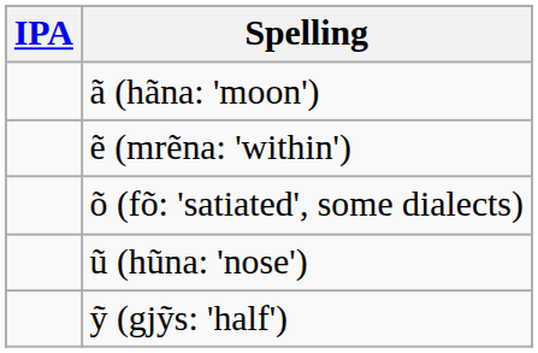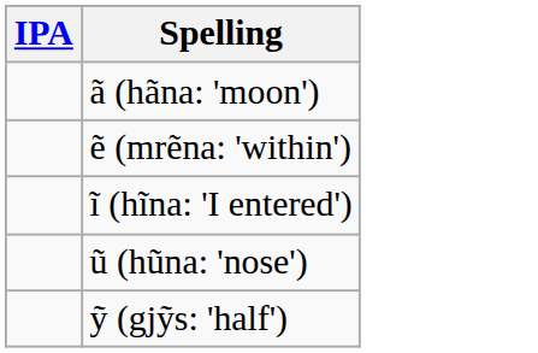 <table class="wikitable">
 <tr>
 <th><a href='#'>IPA</a></th>
 <th>Spelling</th>
 </tr>
 <tr>
 <td></td>
 <td>ã (hãna: 'moon')</td>
 </tr>
 <tr>
 <td></td>
 <td>ẽ (mrẽna: 'within')</td>
 </tr>
 <tr>
 <td></td>
-<td>õ (fõ: 'satiated', some dialects)</td>
+<td>ĩ (hĩna: 'I entered')</td>
 </tr>
 <tr>
 <td></td>
 <td>ũ (hũna: 'nose')</td>
 </tr>
 <tr>
 <td></td>
 <td>ỹ (gjỹs: 'half')</td>
 </tr>
 </table>
